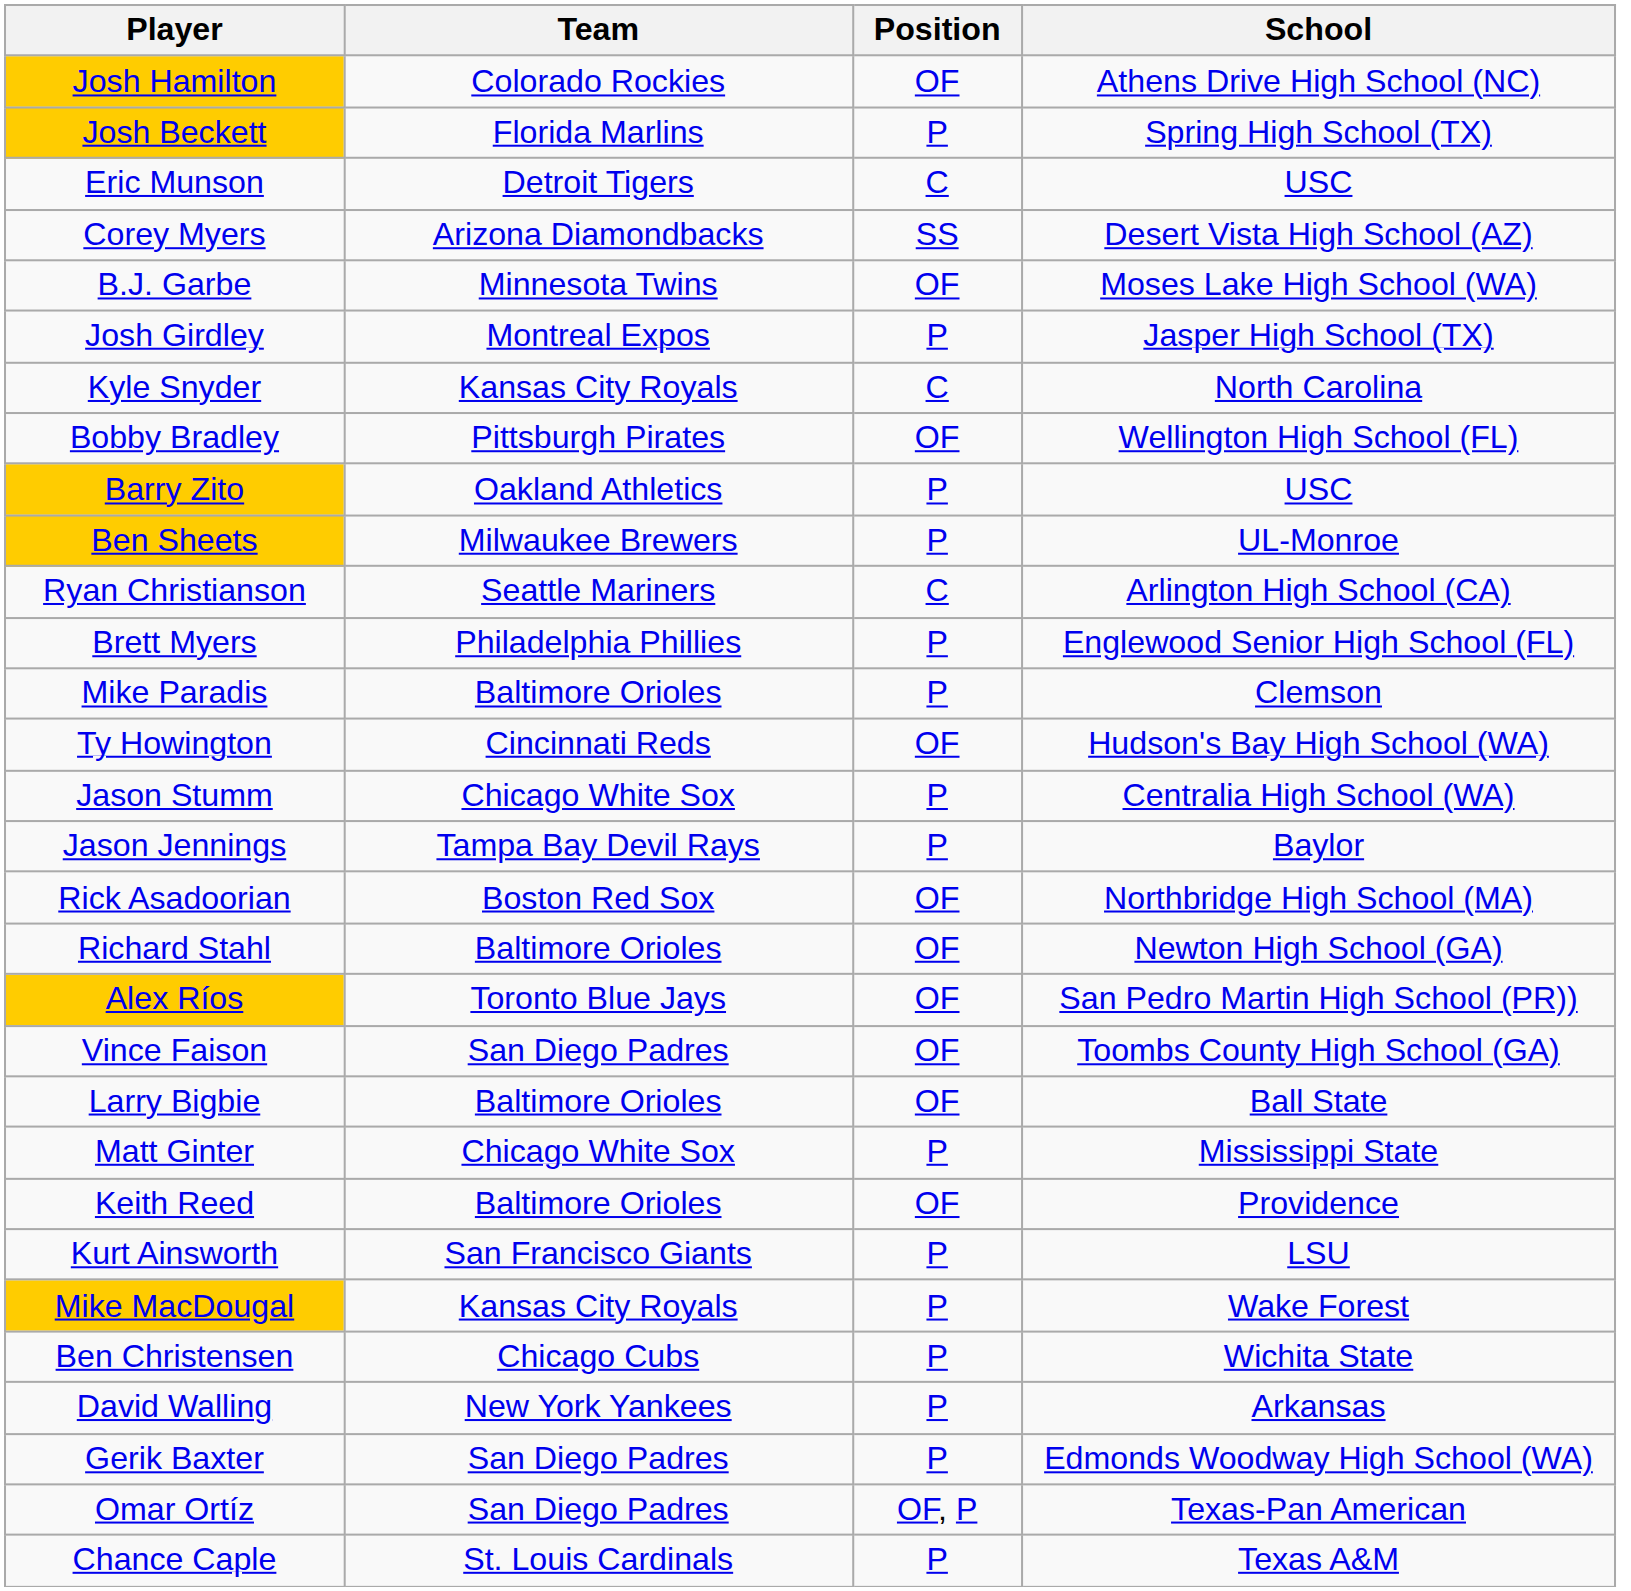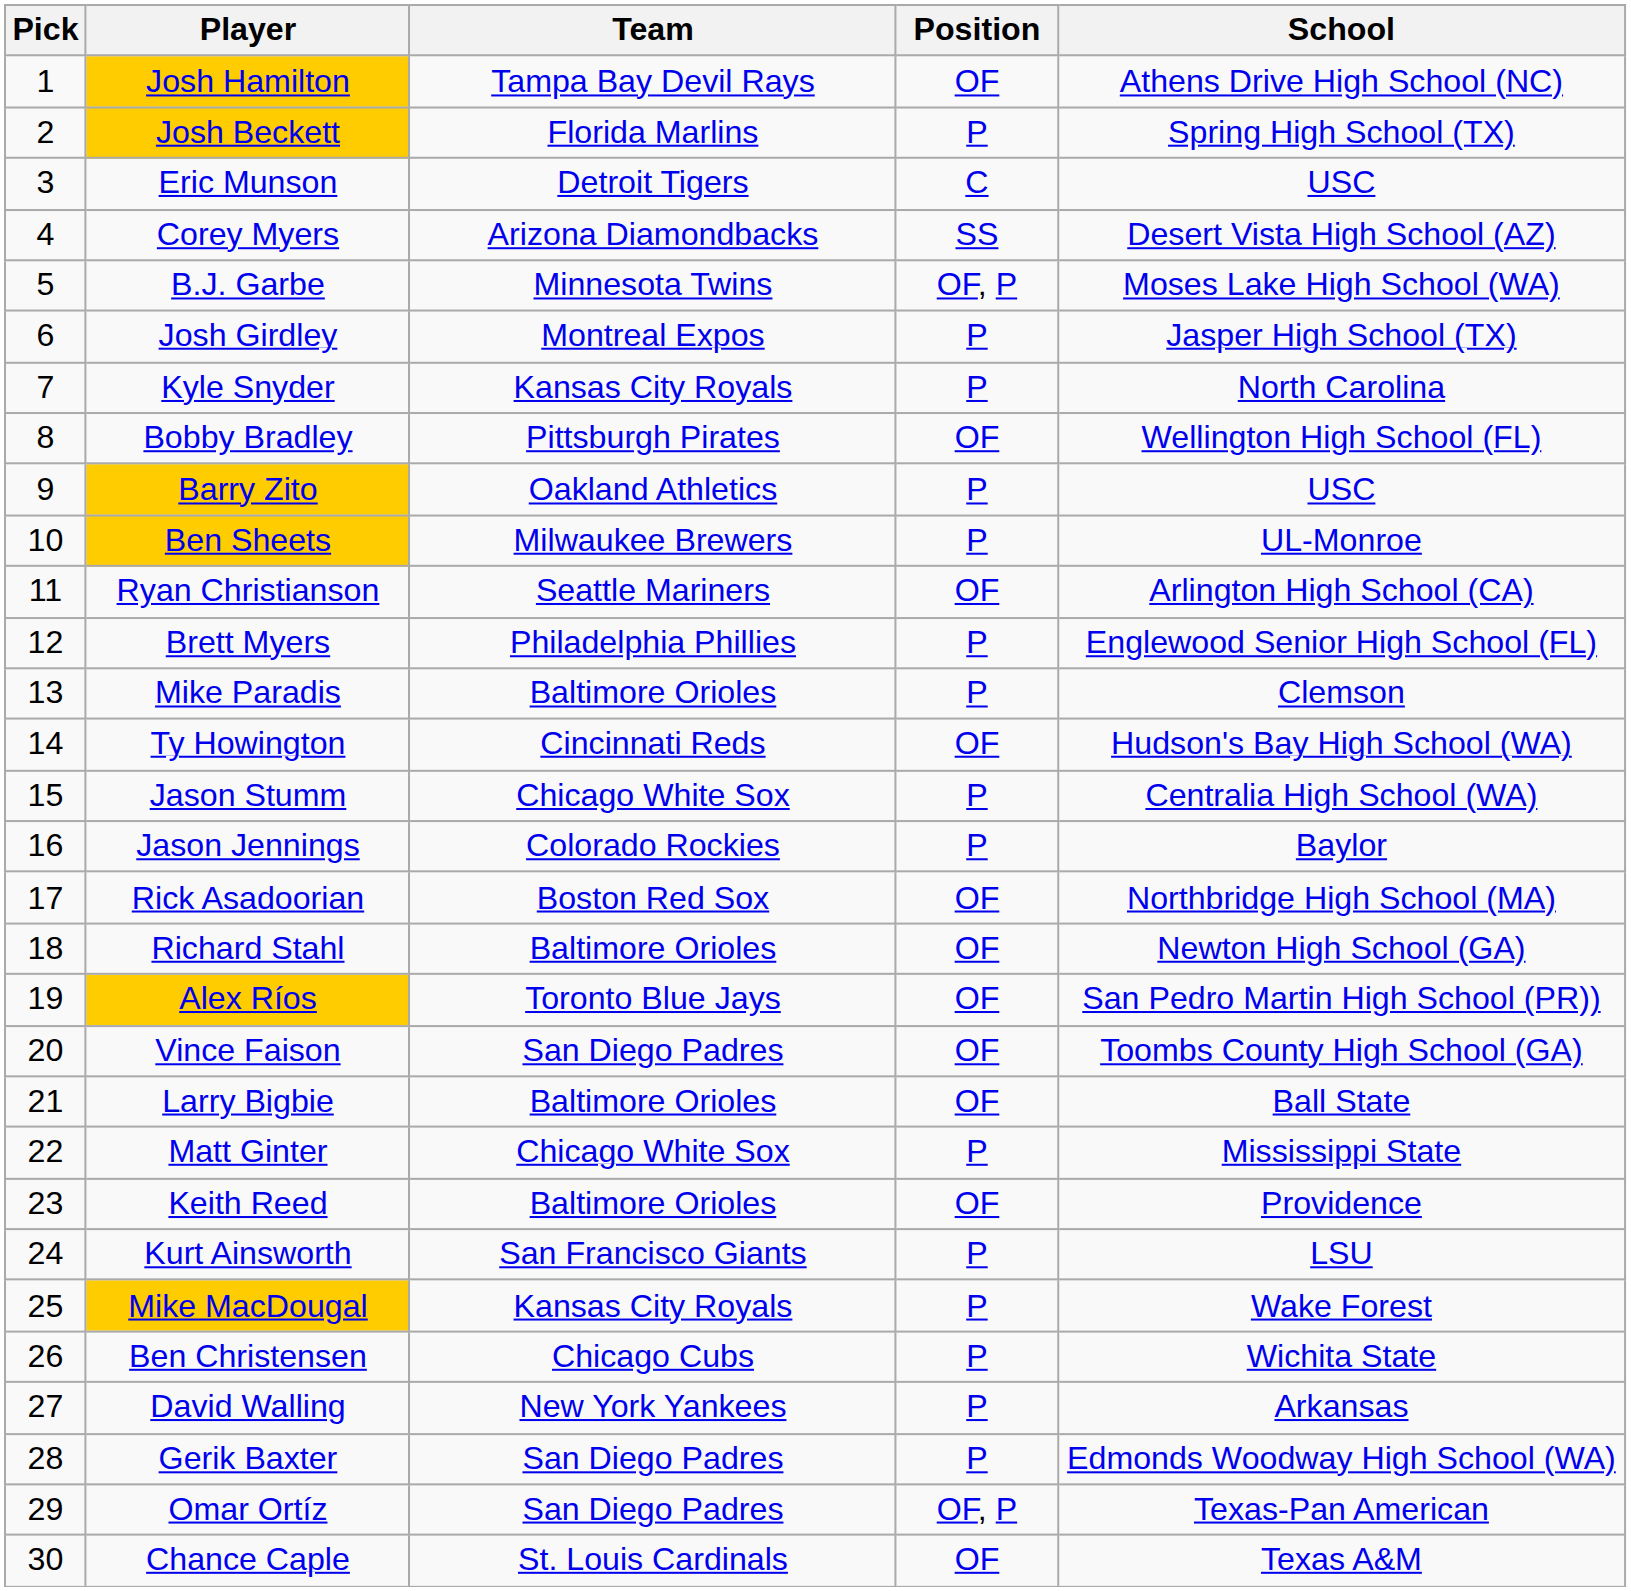 <table class="wikitable" style="text-align:center">
 <tr>
+<th width="5%">Pick</th>
 <th width="20%">Player</th>
 <th width="30%">Team</th>
 <th width="10%">Position</th>
 <th width="35%">School</th>
 </tr>
 <tr>
+<td>1</td>
 <td bgcolor="#FFCC00"><a href='#'>Josh Hamilton</a></td>
-<td><a href='#'>Colorado Rockies</a></td>
+<td><a href='#'>Tampa Bay Devil Rays</a></td>
 <td><a href='#'>OF</a></td>
 <td><a href='#'>Athens Drive High School (NC)</a></td>
 </tr>
 <tr>
+<td>2</td>
 <td bgcolor="#FFCC00"><a href='#'>Josh Beckett</a></td>
 <td><a href='#'>Florida Marlins</a></td>
 <td><a href='#'>P</a></td>
 <td><a href='#'>Spring High School (TX)</a></td>
 </tr>
 <tr>
+<td>3</td>
 <td><a href='#'>Eric Munson</a></td>
 <td><a href='#'>Detroit Tigers</a></td>
 <td><a href='#'>C</a></td>
 <td><a href='#'>USC</a></td>
 </tr>
 <tr>
+<td>4</td>
 <td><a href='#'>Corey Myers</a></td>
 <td><a href='#'>Arizona Diamondbacks</a></td>
 <td><a href='#'>SS</a></td>
 <td><a href='#'>Desert Vista High School (AZ)</a></td>
 </tr>
 <tr>
+<td>5</td>
 <td><a href='#'>B.J. Garbe</a></td>
 <td><a href='#'>Minnesota Twins</a></td>
-<td><a href='#'>OF</a></td>
+<td><a href='#'>OF</a>, <a href='#'>P</a></td>
 <td><a href='#'>Moses Lake High School (WA)</a></td>
 </tr>
 <tr>
+<td>6</td>
 <td><a href='#'>Josh Girdley</a></td>
 <td><a href='#'>Montreal Expos</a></td>
 <td><a href='#'>P</a></td>
 <td><a href='#'>Jasper High School (TX)</a></td>
 </tr>
 <tr>
+<td>7</td>
 <td><a href='#'>Kyle Snyder</a></td>
 <td><a href='#'>Kansas City Royals</a></td>
-<td><a href='#'>C</a></td>
+<td><a href='#'>P</a></td>
 <td><a href='#'>North Carolina</a></td>
 </tr>
 <tr>
+<td>8</td>
 <td><a href='#'>Bobby Bradley</a></td>
 <td><a href='#'>Pittsburgh Pirates</a></td>
 <td><a href='#'>OF</a></td>
 <td><a href='#'>Wellington High School (FL)</a></td>
 </tr>
 <tr>
+<td>9</td>
 <td bgcolor="#FFCC00"><a href='#'>Barry Zito</a></td>
 <td><a href='#'>Oakland Athletics</a></td>
 <td><a href='#'>P</a></td>
 <td><a href='#'>USC</a></td>
 </tr>
 <tr>
+<td>10</td>
 <td bgcolor="#FFCC00"><a href='#'>Ben Sheets</a></td>
 <td><a href='#'>Milwaukee Brewers</a></td>
 <td><a href='#'>P</a></td>
 <td><a href='#'>UL-Monroe</a></td>
 </tr>
 <tr>
+<td>11</td>
 <td><a href='#'>Ryan Christianson</a></td>
 <td><a href='#'>Seattle Mariners</a></td>
-<td><a href='#'>C</a></td>
+<td><a href='#'>OF</a></td>
 <td><a href='#'>Arlington High School (CA)</a></td>
 </tr>
 <tr>
+<td>12</td>
 <td><a href='#'>Brett Myers</a></td>
 <td><a href='#'>Philadelphia Phillies</a></td>
 <td><a href='#'>P</a></td>
 <td><a href='#'>Englewood Senior High School (FL)</a></td>
 </tr>
 <tr>
+<td>13</td>
 <td><a href='#'>Mike Paradis</a></td>
 <td><a href='#'>Baltimore Orioles</a></td>
 <td><a href='#'>P</a></td>
 <td><a href='#'>Clemson</a></td>
 </tr>
 <tr>
+<td>14</td>
 <td><a href='#'>Ty Howington</a></td>
 <td><a href='#'>Cincinnati Reds</a></td>
 <td><a href='#'>OF</a></td>
 <td><a href='#'>Hudson's Bay High School (WA)</a></td>
 </tr>
 <tr>
+<td>15</td>
 <td><a href='#'>Jason Stumm</a></td>
 <td><a href='#'>Chicago White Sox</a></td>
 <td><a href='#'>P</a></td>
 <td><a href='#'>Centralia High School (WA)</a></td>
 </tr>
 <tr>
+<td>16</td>
 <td><a href='#'>Jason Jennings</a></td>
-<td><a href='#'>Tampa Bay Devil Rays</a></td>
+<td><a href='#'>Colorado Rockies</a></td>
 <td><a href='#'>P</a></td>
 <td><a href='#'>Baylor</a></td>
 </tr>
 <tr>
+<td>17</td>
 <td><a href='#'>Rick Asadoorian</a></td>
 <td><a href='#'>Boston Red Sox</a></td>
 <td><a href='#'>OF</a></td>
 <td><a href='#'>Northbridge High School (MA)</a></td>
 </tr>
 <tr>
+<td>18</td>
 <td><a href='#'>Richard Stahl</a></td>
 <td><a href='#'>Baltimore Orioles</a></td>
 <td><a href='#'>OF</a></td>
 <td><a href='#'>Newton High School (GA)</a></td>
 </tr>
 <tr>
+<td>19</td>
 <td bgcolor="#FFCC00"><a href='#'>Alex Ríos</a></td>
 <td><a href='#'>Toronto Blue Jays</a></td>
 <td><a href='#'>OF</a></td>
 <td><a href='#'>San Pedro Martin High School (PR))</a></td>
 </tr>
 <tr>
+<td>20</td>
 <td><a href='#'>Vince Faison</a></td>
 <td><a href='#'>San Diego Padres</a></td>
 <td><a href='#'>OF</a></td>
 <td><a href='#'>Toombs County High School (GA)</a></td>
 </tr>
 <tr>
+<td>21</td>
 <td><a href='#'>Larry Bigbie</a></td>
 <td><a href='#'>Baltimore Orioles</a></td>
 <td><a href='#'>OF</a></td>
 <td><a href='#'>Ball State</a></td>
 </tr>
 <tr>
+<td>22</td>
 <td><a href='#'>Matt Ginter</a></td>
 <td><a href='#'>Chicago White Sox</a></td>
 <td><a href='#'>P</a></td>
 <td><a href='#'>Mississippi State</a></td>
 </tr>
 <tr>
+<td>23</td>
 <td><a href='#'>Keith Reed</a></td>
 <td><a href='#'>Baltimore Orioles</a></td>
 <td><a href='#'>OF</a></td>
 <td><a href='#'>Providence</a></td>
 </tr>
 <tr>
+<td>24</td>
 <td><a href='#'>Kurt Ainsworth</a></td>
 <td><a href='#'>San Francisco Giants</a></td>
 <td><a href='#'>P</a></td>
 <td><a href='#'>LSU</a></td>
 </tr>
 <tr>
+<td>25</td>
 <td bgcolor="#FFCC00"><a href='#'>Mike MacDougal</a></td>
 <td><a href='#'>Kansas City Royals</a></td>
 <td><a href='#'>P</a></td>
 <td><a href='#'>Wake Forest</a></td>
 </tr>
 <tr>
+<td>26</td>
 <td><a href='#'>Ben Christensen</a></td>
 <td><a href='#'>Chicago Cubs</a></td>
 <td><a href='#'>P</a></td>
 <td><a href='#'>Wichita State</a></td>
 </tr>
 <tr>
+<td>27</td>
 <td><a href='#'>David Walling</a></td>
 <td><a href='#'>New York Yankees</a></td>
 <td><a href='#'>P</a></td>
 <td><a href='#'>Arkansas</a></td>
 </tr>
 <tr>
+<td>28</td>
 <td><a href='#'>Gerik Baxter</a></td>
 <td><a href='#'>San Diego Padres</a></td>
 <td><a href='#'>P</a></td>
 <td><a href='#'>Edmonds Woodway High School (WA)</a></td>
 </tr>
 <tr>
+<td>29</td>
 <td><a href='#'>Omar Ortíz</a></td>
 <td><a href='#'>San Diego Padres</a></td>
 <td><a href='#'>OF</a>, <a href='#'>P</a></td>
 <td><a href='#'>Texas-Pan American</a></td>
 </tr>
 <tr>
+<td>30</td>
 <td><a href='#'>Chance Caple</a></td>
 <td><a href='#'>St. Louis Cardinals</a></td>
-<td><a href='#'>P</a></td>
+<td><a href='#'>OF</a></td>
 <td><a href='#'>Texas A&M</a></td>
 </tr>
 </table>
